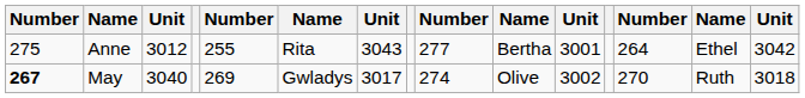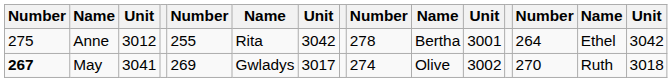 <table class="wikitable">
 <tr>
 <th>Number</th>
 <th>Name</th>
 <th>Unit</th>
 <th></th>
 <th>Number</th>
 <th>Name</th>
 <th>Unit</th>
 <th></th>
 <th>Number</th>
 <th>Name</th>
 <th>Unit</th>
 <th></th>
 <th>Number</th>
 <th>Name</th>
 <th>Unit</th>
 </tr>
 <tr>
 <td>275</td>
 <td>Anne</td>
 <td>3012</td>
 <td></td>
 <td>255</td>
 <td>Rita</td>
-<td>3043</td>
+<td>3042</td>
 <td></td>
-<td>277</td>
+<td>278</td>
 <td>Bertha</td>
 <td>3001</td>
 <td></td>
 <td>264</td>
 <td>Ethel</td>
 <td>3042</td>
 </tr>
 <tr>
 <td><strong>267</strong></td>
 <td>May</td>
-<td>3040</td>
+<td>3041</td>
 <td></td>
 <td>269</td>
 <td>Gwladys</td>
 <td>3017</td>
 <td></td>
 <td>274</td>
 <td>Olive</td>
 <td>3002</td>
 <td></td>
 <td>270</td>
 <td>Ruth</td>
 <td>3018</td>
 </tr>
 </table>
